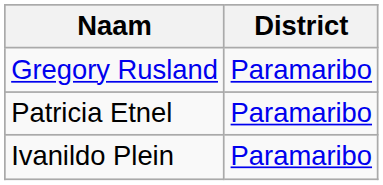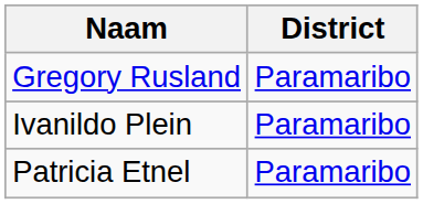 <table class="wikitable sortable">
 <tr>
 <th>Naam</th>
 <th>District</th>
 </tr>
 <tr>
 <td><a href='#'>Gregory Rusland</a></td>
 <td><a href='#'>Paramaribo</a></td>
 </tr>
 <tr>
+<td>Ivanildo Plein</td>
+<td><a href='#'>Paramaribo</a></td>
+</tr>
+<tr>
 <td>Patricia Etnel</td>
 <td><a href='#'>Paramaribo</a></td>
 </tr>
-<tr>
-<td>Ivanildo Plein</td>
-<td><a href='#'>Paramaribo</a></td>
-</tr>
 </table>
